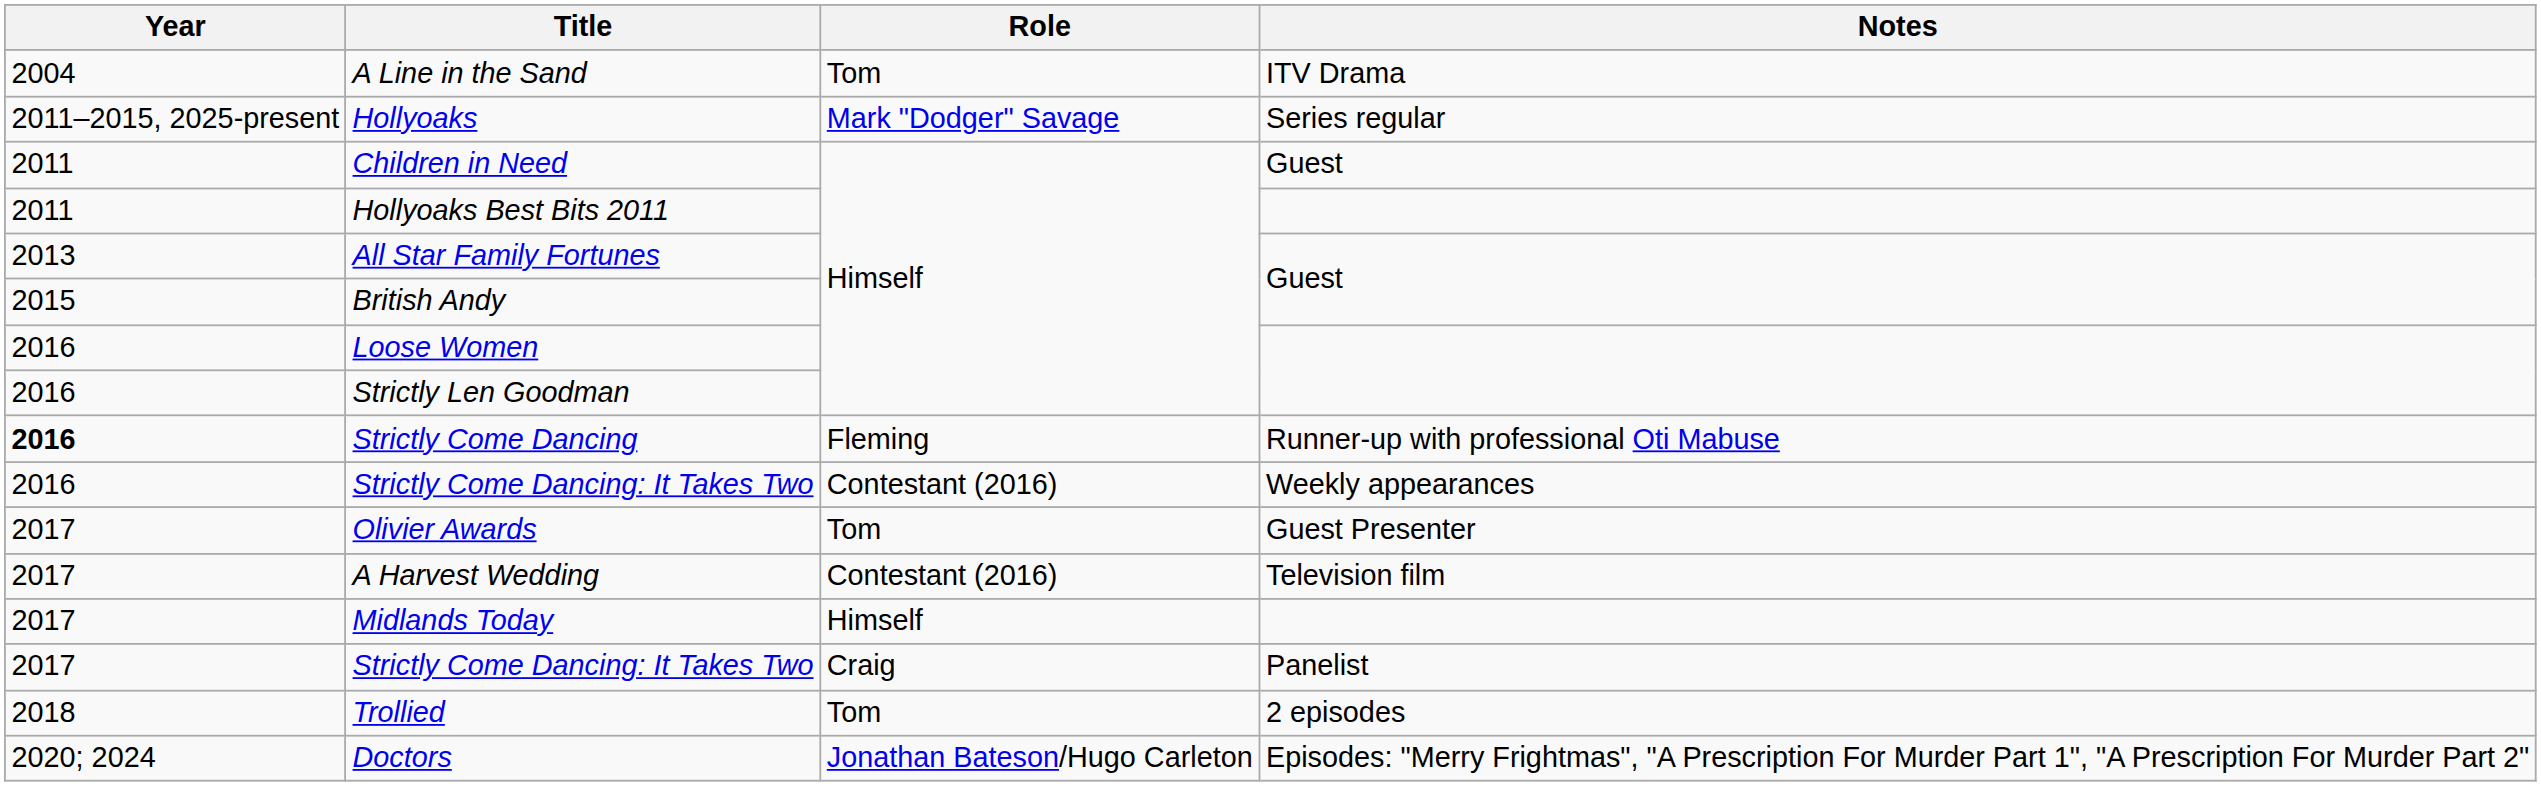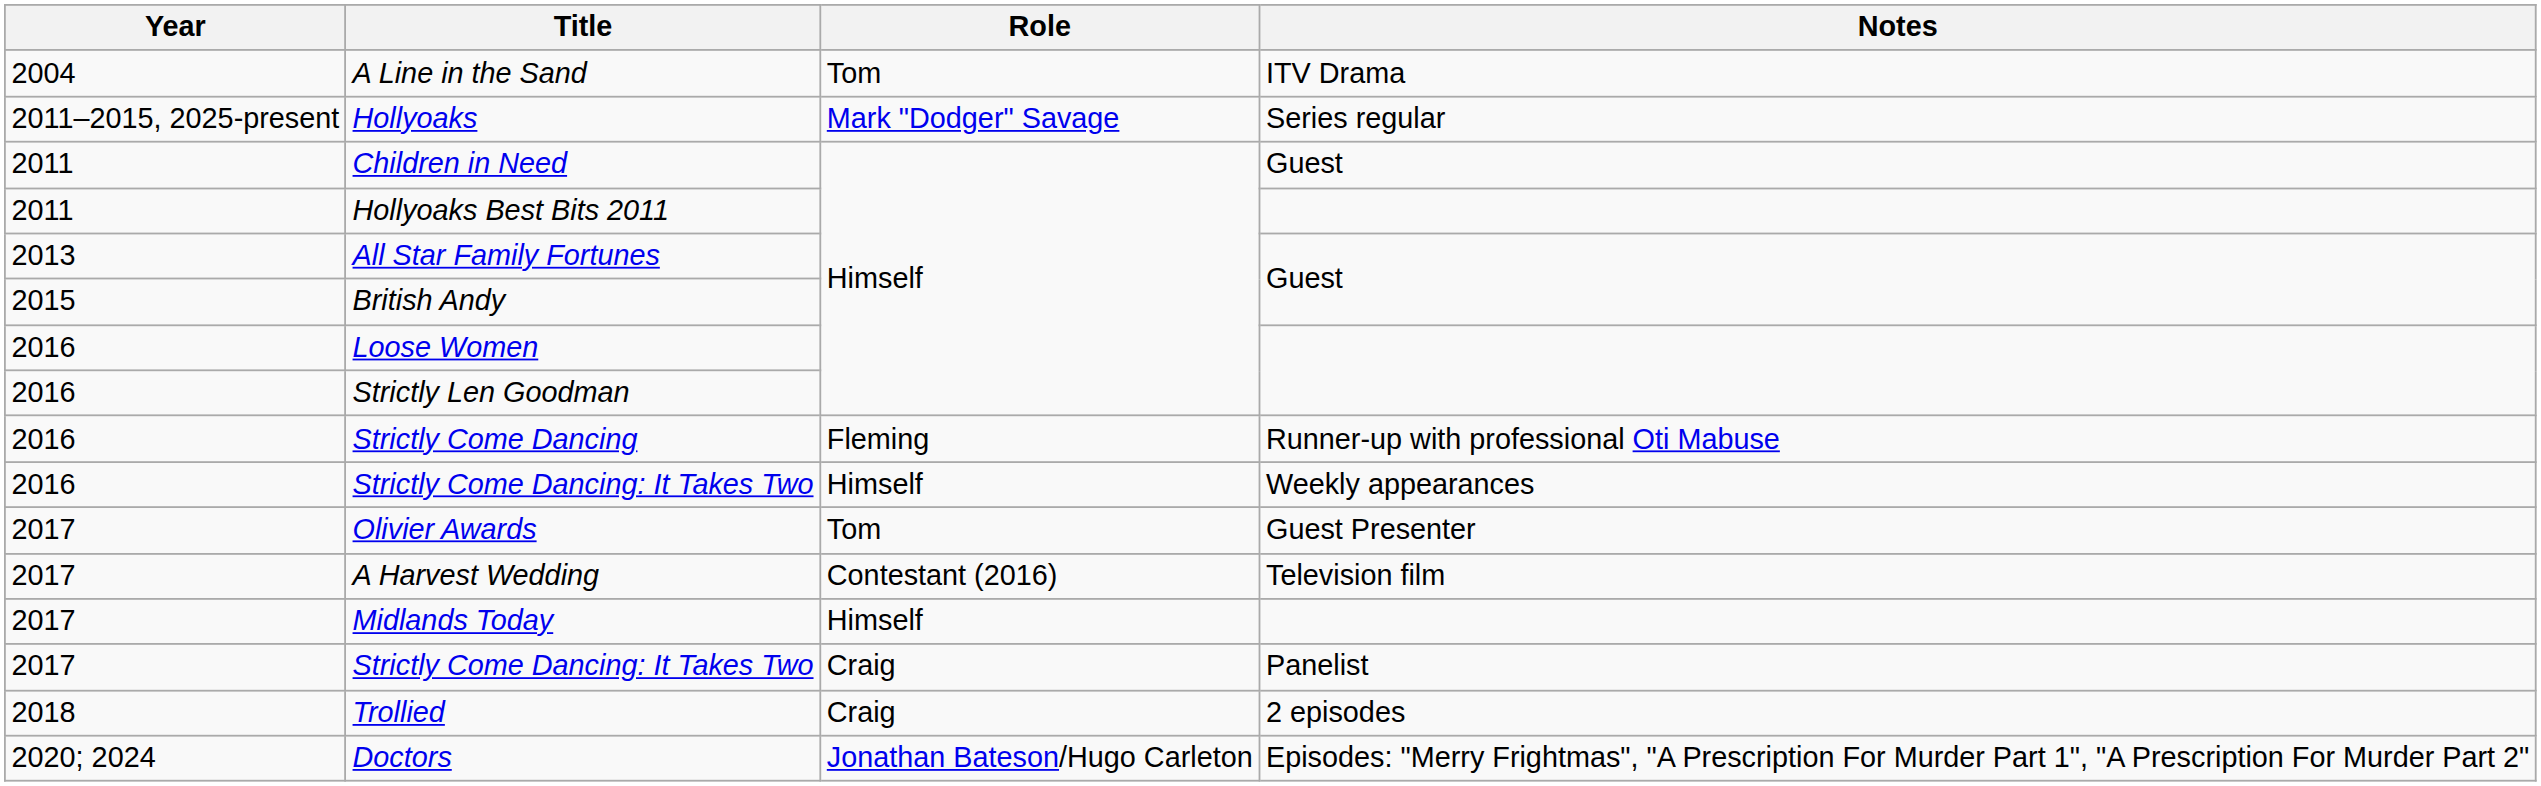 <table class="wikitable">
 <tr>
 <th>Year</th>
 <th>Title</th>
 <th>Role</th>
 <th>Notes</th>
 </tr>
 <tr>
 <td>2004</td>
 <td><em>A Line in the Sand</em></td>
 <td>Tom</td>
 <td>ITV Drama</td>
 </tr>
 <tr>
 <td>2011–2015, 2025-present</td>
 <td><em><a href='#'>Hollyoaks</a></em></td>
 <td><a href='#'>Mark "Dodger" Savage</a></td>
 <td>Series regular</td>
 </tr>
 <tr>
 <td>2011</td>
 <td><em><a href='#'>Children in Need</a></em></td>
 <td rowspan="6">Himself</td>
 <td>Guest</td>
 </tr>
 <tr>
 <td>2011</td>
 <td><em>Hollyoaks Best Bits 2011</em></td>
 </tr>
 <tr>
 <td>2013</td>
 <td><em><a href='#'>All Star Family Fortunes</a></em></td>
 <td rowspan="2">Guest</td>
 </tr>
 <tr>
 <td>2015</td>
 <td><em>British Andy</em></td>
 </tr>
 <tr>
 <td>2016</td>
 <td><em><a href='#'>Loose Women</a></em></td>
 </tr>
 <tr>
 <td>2016</td>
 <td><em>Strictly Len Goodman</em></td>
 </tr>
 <tr>
-<td><strong>2016</strong></td>
+<td>2016</td>
 <td><em><a href='#'>Strictly Come Dancing</a></em></td>
 <td>Fleming</td>
 <td>Runner-up with professional <a href='#'>Oti Mabuse</a></td>
 </tr>
 <tr>
 <td>2016</td>
 <td><em><a href='#'>Strictly Come Dancing: It Takes Two</a></em></td>
-<td>Contestant (2016)</td>
+<td>Himself</td>
 <td>Weekly appearances</td>
 </tr>
 <tr>
 <td>2017</td>
 <td><em><a href='#'>Olivier Awards</a></em></td>
 <td>Tom</td>
 <td>Guest Presenter</td>
 </tr>
 <tr>
 <td>2017</td>
 <td><em>A Harvest Wedding</em></td>
 <td>Contestant (2016)</td>
 <td>Television film</td>
 </tr>
 <tr>
 <td>2017</td>
 <td><em><a href='#'>Midlands Today</a></em></td>
 <td>Himself</td>
 <td></td>
 </tr>
 <tr>
 <td>2017</td>
 <td><em><a href='#'>Strictly Come Dancing: It Takes Two</a></em></td>
 <td>Craig</td>
 <td>Panelist</td>
 </tr>
 <tr>
 <td>2018</td>
 <td><em><a href='#'>Trollied</a></em></td>
-<td>Tom</td>
+<td>Craig</td>
 <td>2 episodes</td>
 </tr>
 <tr>
 <td>2020; 2024</td>
 <td><em><a href='#'>Doctors</a></em></td>
 <td><a href='#'>Jonathan Bateson</a>/Hugo Carleton</td>
 <td>Episodes: "Merry Frightmas", "A Prescription For Murder Part 1", "A Prescription For Murder Part 2"</td>
 </tr>
 </table>
